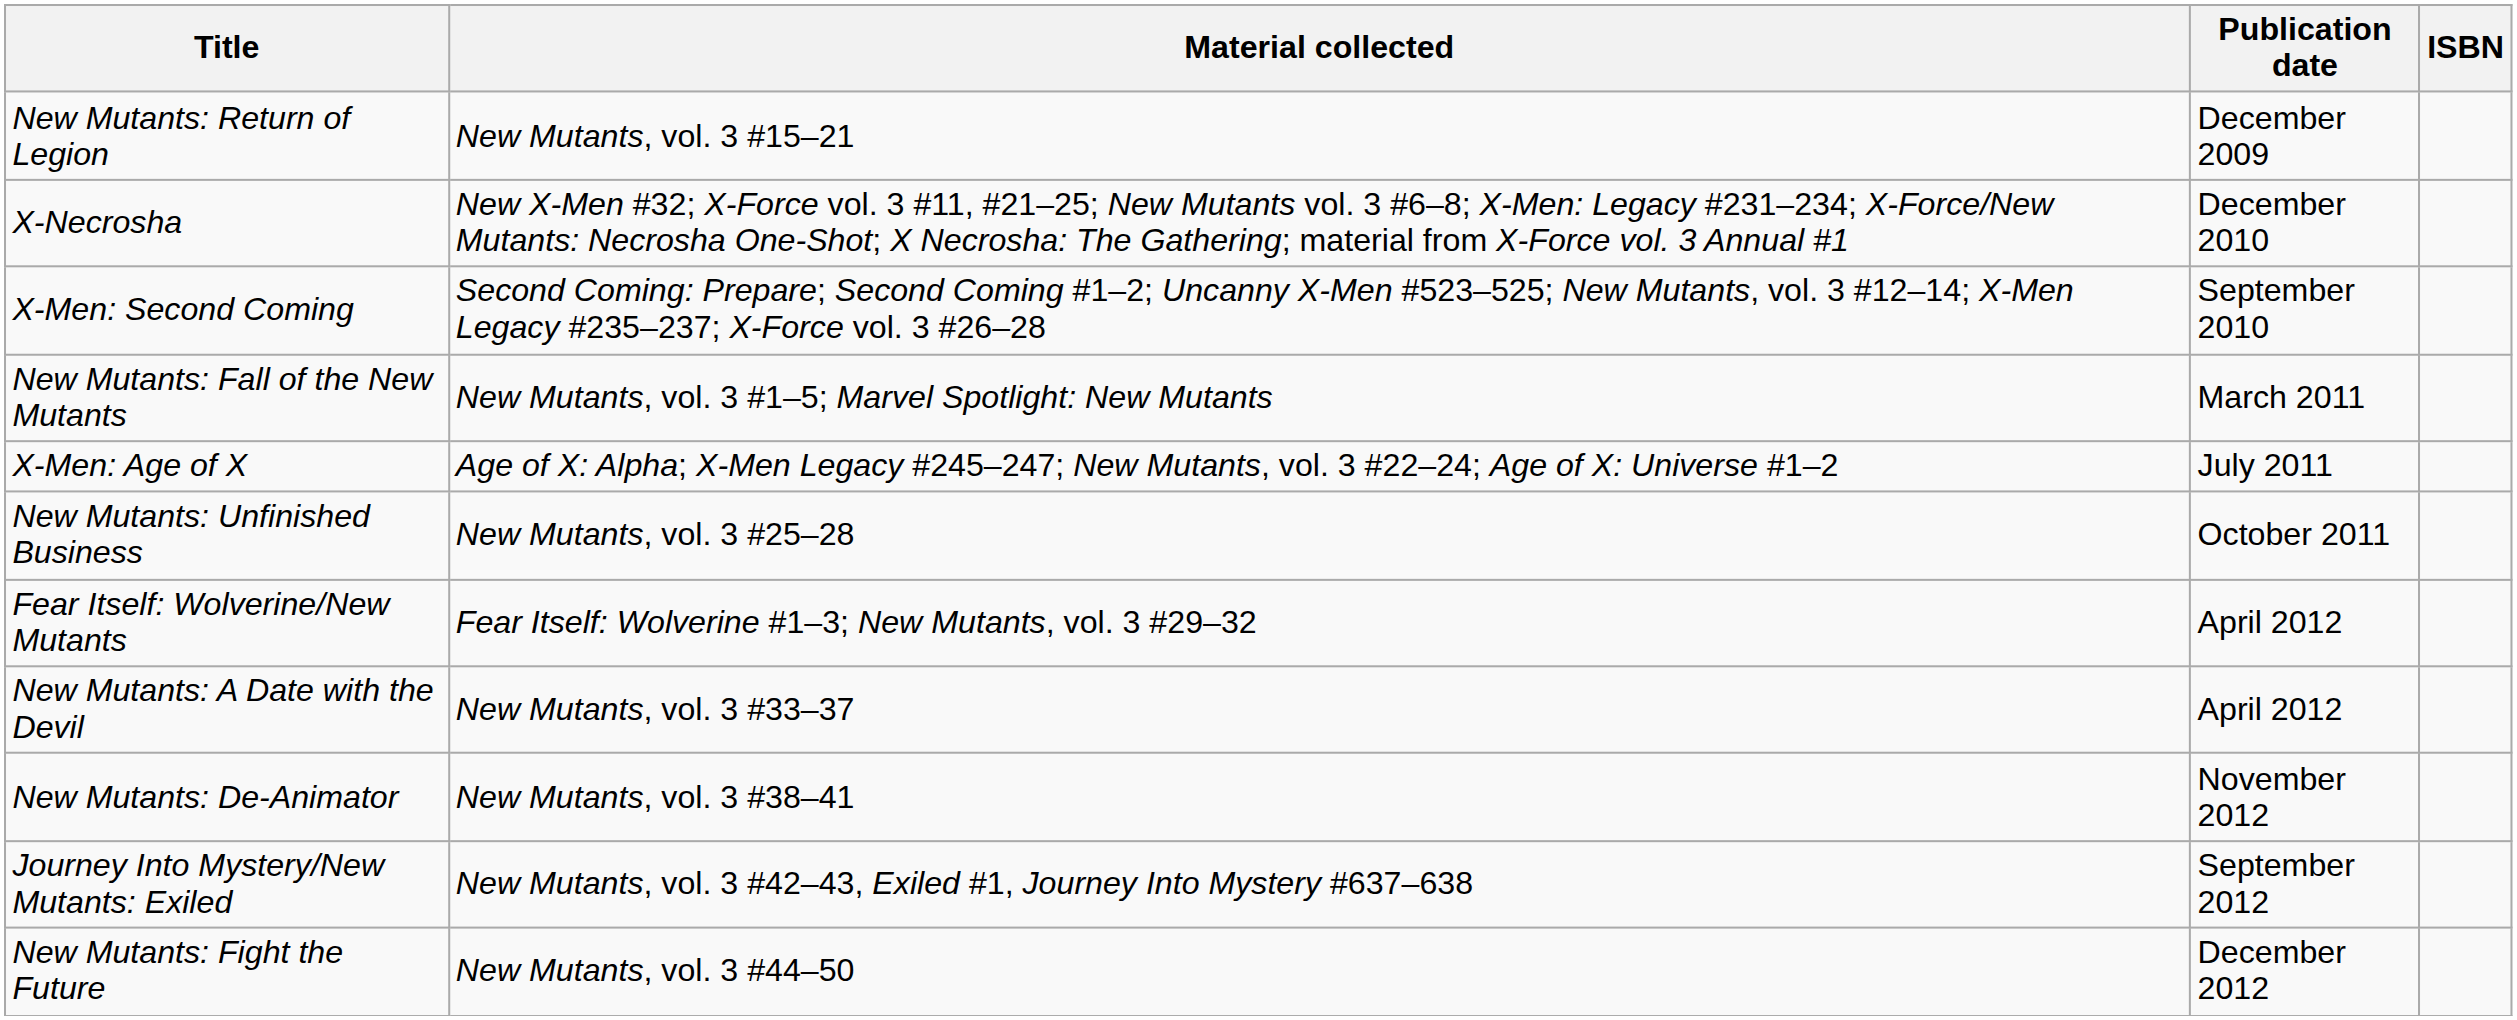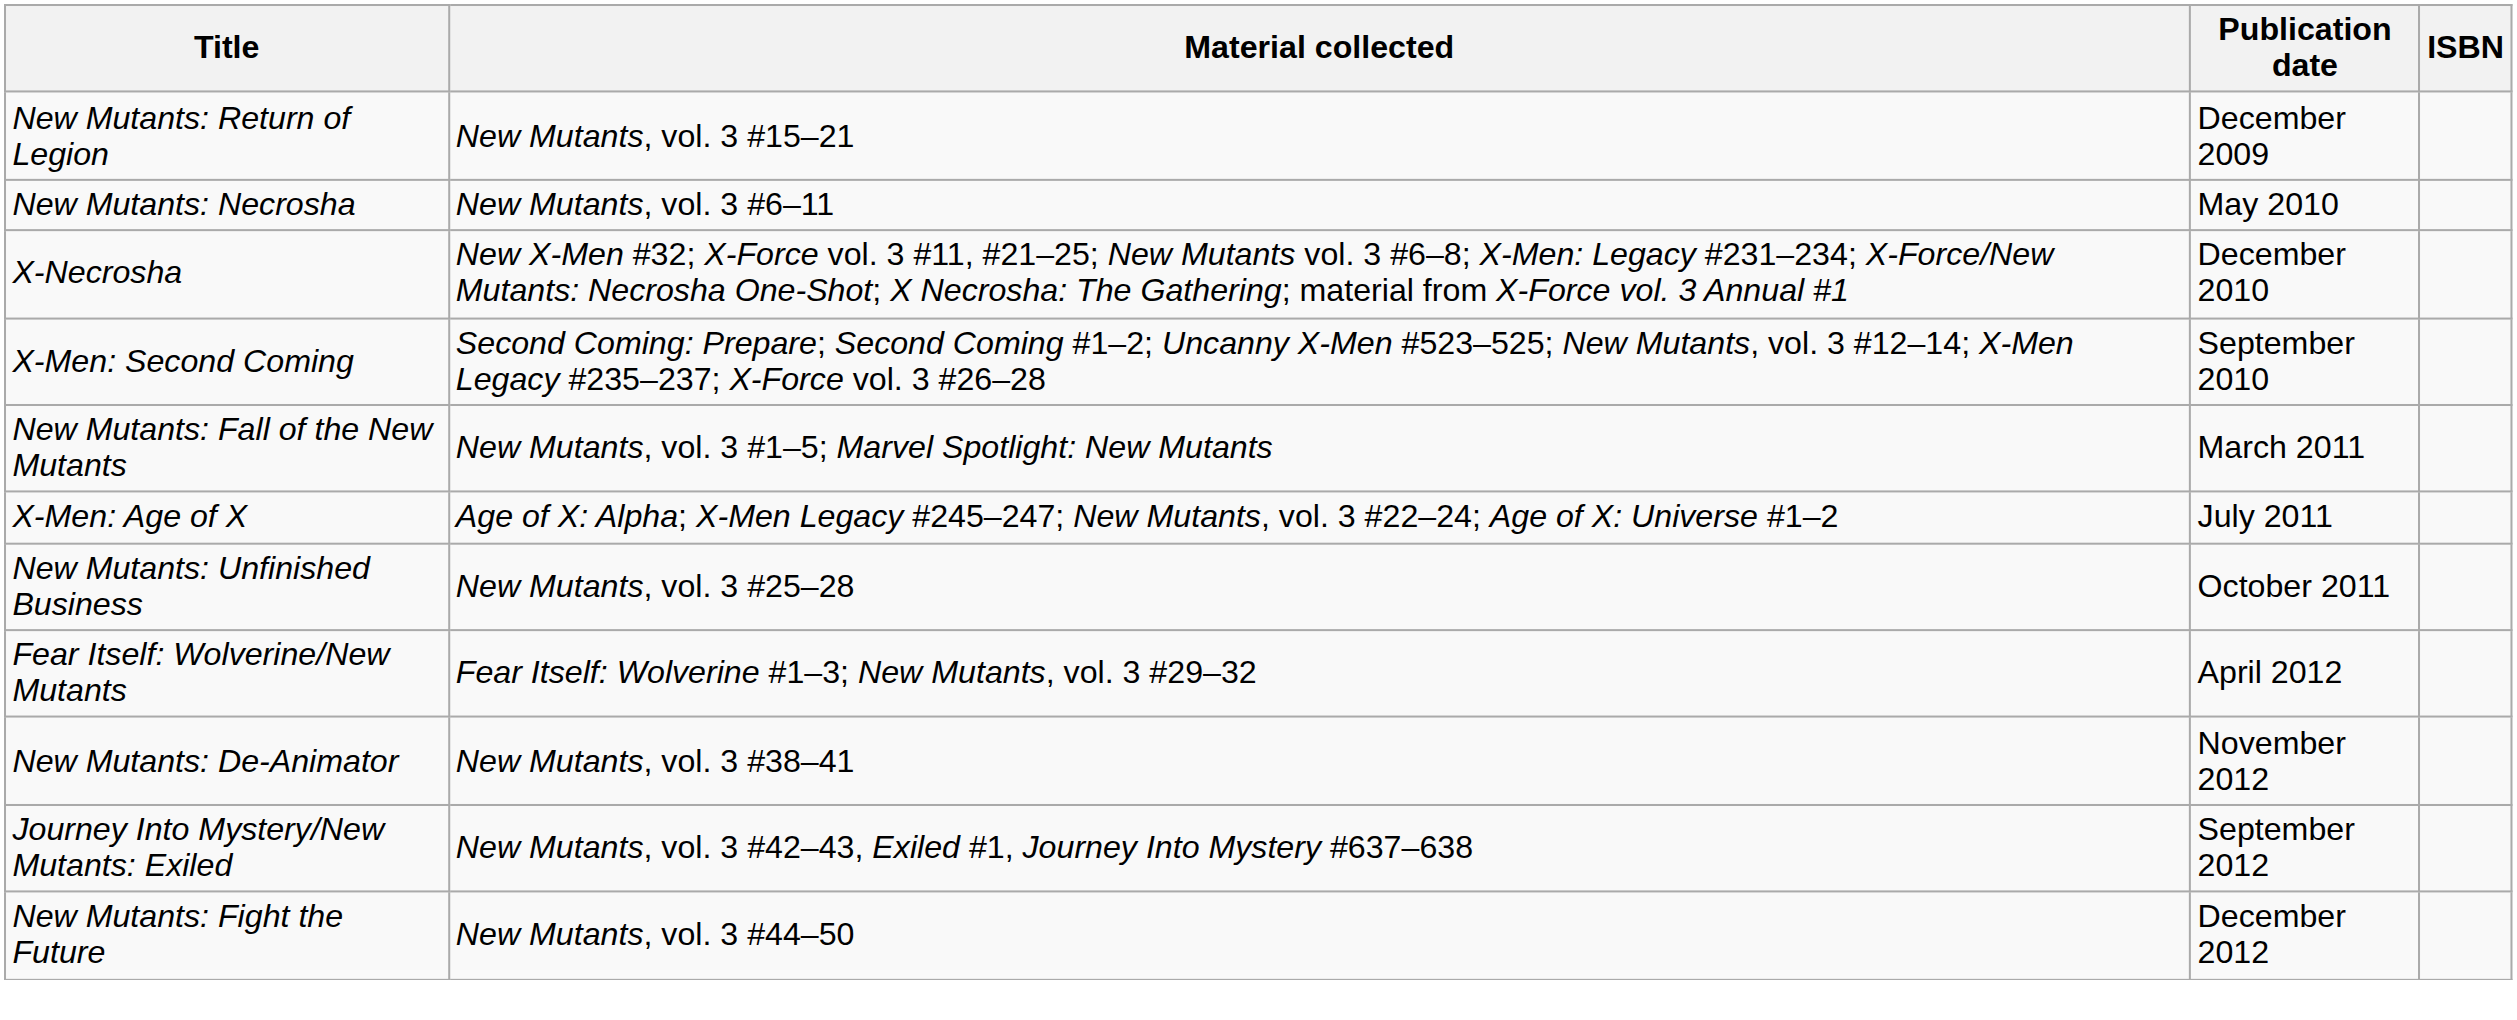 <table class="wikitable">
 <tr>
 <th>Title</th>
 <th>Material collected</th>
 <th>Publication date</th>
 <th>ISBN</th>
 </tr>
 <tr>
 <td><em>New Mutants: Return of Legion</em></td>
 <td><em>New Mutants</em>, vol. 3 #15–21</td>
 <td>December 2009</td>
+<td></td>
+</tr>
+<tr>
+<td><em>New Mutants: Necrosha</em></td>
+<td><em>New Mutants</em>, vol. 3 #6–11</td>
+<td>May 2010</td>
 <td></td>
 </tr>
 <tr>
 <td><em>X-Necrosha</em></td>
 <td><em>New X-Men</em> #32; <em>X-Force</em> vol. 3 #11, #21–25; <em>New Mutants</em> vol. 3 #6–8; <em>X-Men: Legacy</em> #231–234; <em>X-Force/New Mutants: Necrosha One-Shot</em>; <em>X Necrosha: The Gathering</em>; material from <em>X-Force vol. 3 Annual #1</em></td>
 <td>December 2010</td>
 <td></td>
 </tr>
 <tr>
 <td><em>X-Men: Second Coming</em></td>
 <td><em>Second Coming: Prepare</em>; <em>Second Coming</em> #1–2; <em>Uncanny X-Men</em> #523–525; <em>New Mutants</em>, vol. 3 #12–14; <em>X-Men Legacy</em> #235–237; <em>X-Force</em> vol. 3 #26–28</td>
 <td>September 2010</td>
 <td></td>
 </tr>
 <tr>
 <td><em>New Mutants: Fall of the New Mutants</em></td>
 <td><em>New Mutants</em>, vol. 3 #1–5; <em>Marvel Spotlight: New Mutants</em></td>
 <td>March 2011</td>
 <td></td>
 </tr>
 <tr>
 <td><em>X-Men: Age of X</em></td>
 <td><em>Age of X: Alpha</em>; <em>X-Men Legacy</em> #245–247; <em>New Mutants</em>, vol. 3 #22–24; <em>Age of X: Universe</em> #1–2</td>
 <td>July 2011</td>
 <td></td>
 </tr>
 <tr>
 <td><em>New Mutants: Unfinished Business</em></td>
 <td><em>New Mutants</em>, vol. 3 #25–28</td>
 <td>October 2011</td>
 <td></td>
 </tr>
 <tr>
 <td><em>Fear Itself: Wolverine/New Mutants</em></td>
 <td><em>Fear Itself: Wolverine</em> #1–3; <em>New Mutants</em>, vol. 3 #29–32</td>
 <td>April 2012</td>
 <td></td>
 </tr>
 <tr>
-<td><em>New Mutants: A Date with the Devil</em></td>
-<td><em>New Mutants</em>, vol. 3 #33–37</td>
-<td>April 2012</td>
-<td></td>
-</tr>
-<tr>
 <td><em>New Mutants: De-Animator</em></td>
 <td><em>New Mutants</em>, vol. 3 #38–41</td>
 <td>November 2012</td>
 <td></td>
 </tr>
 <tr>
 <td><em>Journey Into Mystery/New Mutants: Exiled</em></td>
 <td><em>New Mutants</em>, vol. 3 #42–43, <em>Exiled</em> #1, <em>Journey Into Mystery</em> #637–638</td>
 <td>September 2012</td>
 <td></td>
 </tr>
 <tr>
 <td><em>New Mutants: Fight the Future</em></td>
 <td><em>New Mutants</em>, vol. 3 #44–50</td>
 <td>December 2012</td>
 <td></td>
 </tr>
 </table>
